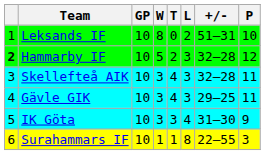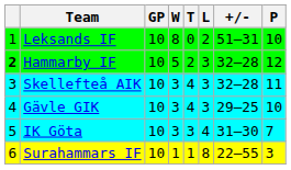 <table class="wikitable">
 <tr>
 <th></th>
 <th>Team</th>
 <th>GP</th>
 <th>W</th>
 <th>T</th>
 <th>L</th>
 <th>+/-</th>
 <th>P</th>
 </tr>
 <tr style="background:#00FF00">
 <td>1</td>
 <td><a href='#'>Leksands IF</a></td>
 <td>10</td>
 <td>8</td>
 <td>0</td>
 <td>2</td>
 <td>51–31</td>
 <td>10</td>
 </tr>
 <tr style="background:#00FF00">
 <td><strong>2</strong></td>
 <td><a href='#'>Hammarby IF</a></td>
 <td>10</td>
 <td>5</td>
 <td>2</td>
 <td>3</td>
 <td>32–28</td>
 <td>12</td>
 </tr>
 <tr style="background:#00FFFF">
 <td>3</td>
 <td><a href='#'>Skellefteå AIK</a></td>
 <td>10</td>
 <td>3</td>
 <td>4</td>
 <td>3</td>
 <td>32–28</td>
 <td>11</td>
 </tr>
 <tr style="background:#00FFFF">
 <td>4</td>
 <td><a href='#'>Gävle GIK</a></td>
 <td>10</td>
 <td>3</td>
 <td>4</td>
 <td>3</td>
 <td>29–25</td>
-<td>11</td>
+<td>10</td>
 </tr>
 <tr style="background:#00FFFF">
 <td>5</td>
 <td><a href='#'>IK Göta</a></td>
 <td>10</td>
 <td>3</td>
 <td>3</td>
 <td>4</td>
 <td>31–30</td>
-<td>9</td>
+<td>7</td>
 </tr>
 <tr style="background:#FFFF00">
 <td>6</td>
 <td><a href='#'>Surahammars IF</a></td>
 <td>10</td>
 <td>1</td>
 <td>1</td>
 <td>8</td>
 <td>22–55</td>
 <td>3</td>
 </tr>
 </table>
